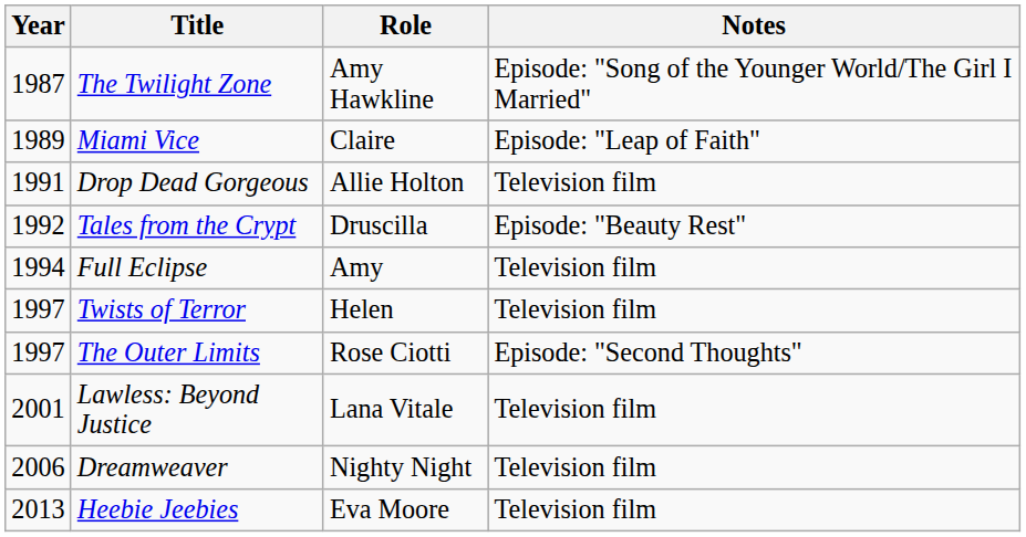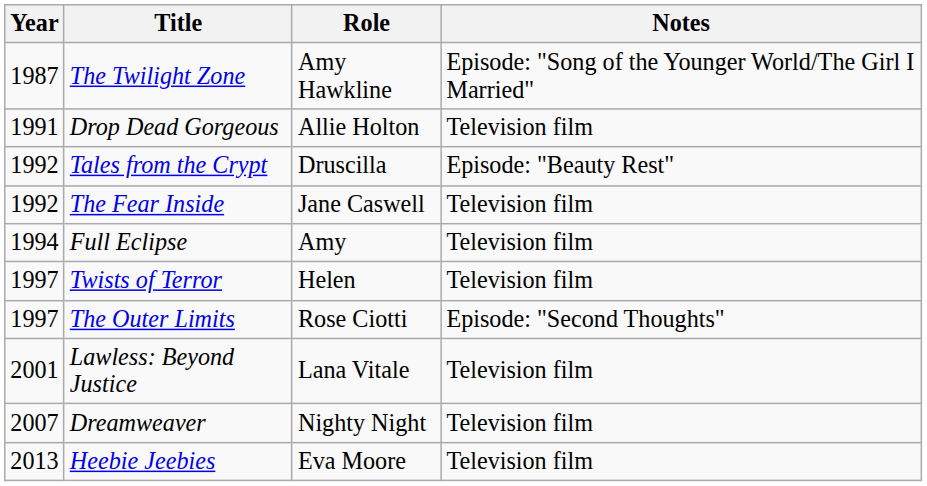 <table class="wikitable sortable">
 <tr>
 <th>Year</th>
 <th>Title</th>
 <th>Role</th>
 <th>Notes</th>
 </tr>
 <tr>
 <td>1987</td>
 <td><em><a href='#'>The Twilight Zone</a></em></td>
 <td>Amy Hawkline</td>
 <td>Episode: "Song of the Younger World/The Girl I Married"</td>
 </tr>
 <tr>
-<td>1989</td>
-<td><em><a href='#'>Miami Vice</a></em></td>
-<td>Claire</td>
-<td>Episode: "Leap of Faith"</td>
-</tr>
-<tr>
 <td>1991</td>
 <td><em>Drop Dead Gorgeous</em></td>
 <td>Allie Holton</td>
 <td>Television film</td>
 </tr>
 <tr>
 <td>1992</td>
 <td><em><a href='#'>Tales from the Crypt</a></em></td>
 <td>Druscilla</td>
 <td>Episode: "Beauty Rest"</td>
+</tr>
+<tr>
+<td>1992</td>
+<td><em><a href='#'>The Fear Inside</a></em></td>
+<td>Jane Caswell</td>
+<td>Television film</td>
 </tr>
 <tr>
 <td>1994</td>
 <td><em>Full Eclipse</em></td>
 <td>Amy</td>
 <td>Television film</td>
 </tr>
 <tr>
 <td>1997</td>
 <td><em><a href='#'>Twists of Terror</a></em></td>
 <td>Helen</td>
 <td>Television film</td>
 </tr>
 <tr>
 <td>1997</td>
 <td><em><a href='#'>The Outer Limits</a></em></td>
 <td>Rose Ciotti</td>
 <td>Episode: "Second Thoughts"</td>
 </tr>
 <tr>
 <td>2001</td>
 <td><em>Lawless: Beyond Justice</em></td>
 <td>Lana Vitale</td>
 <td>Television film</td>
 </tr>
 <tr>
-<td>2006</td>
+<td>2007</td>
 <td><em>Dreamweaver</em></td>
 <td>Nighty Night</td>
 <td>Television film</td>
 </tr>
 <tr>
 <td>2013</td>
 <td><em><a href='#'>Heebie Jeebies</a></em></td>
 <td>Eva Moore</td>
 <td>Television film</td>
 </tr>
 </table>
